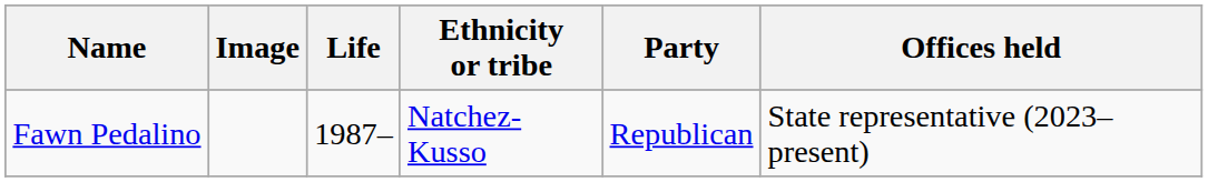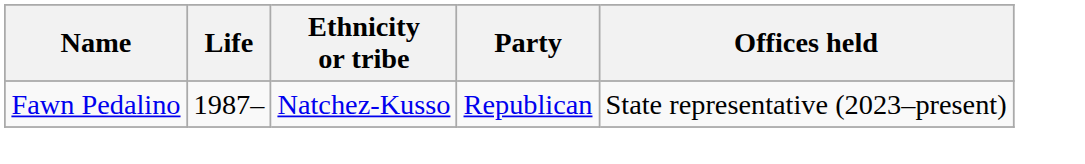 <table class="wikitable">
 <tr>
 <th>Name</th>
-<th>Image</th>
 <th>Life</th>
 <th>Ethnicity<br>or tribe</th>
 <th>Party</th>
 <th>Offices held</th>
 </tr>
 <tr>
 <td style="white-space:nowrap;"><a href='#'>Fawn Pedalino</a></td>
-<td></td>
 <td>1987–</td>
 <td><a href='#'>Natchez-Kusso</a></td>
 <td><a href='#'>Republican</a></td>
 <td>State representative (2023–present)</td>
 </tr>
 </table>
